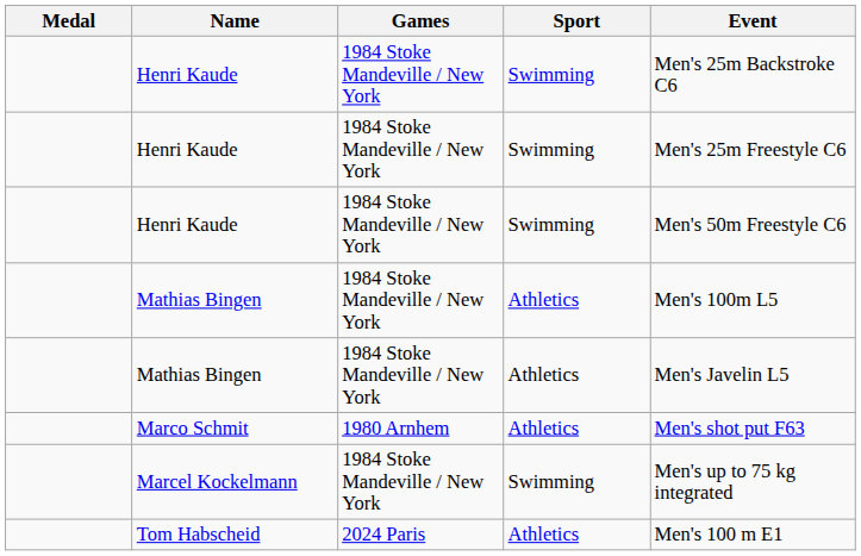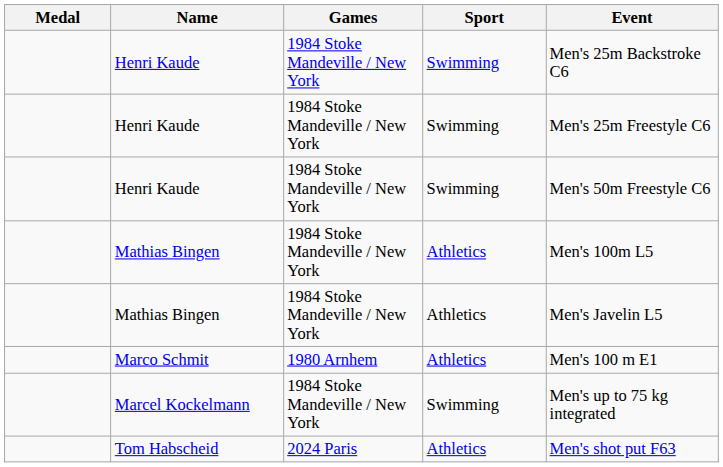 <table class="wikitable">
 <tr>
 <th style="width:6em">Medal</th>
 <th style="width:10em">Name</th>
 <th style="width:8em">Games</th>
 <th style="width:7em">Sport</th>
 <th style="width:10em">Event</th>
 </tr>
 <tr>
 <td></td>
 <td><a href='#'>Henri Kaude</a></td>
 <td><a href='#'>1984 Stoke Mandeville / New York</a></td>
 <td><a href='#'>Swimming</a></td>
 <td>Men's 25m Backstroke C6</td>
 </tr>
 <tr>
 <td></td>
 <td>Henri Kaude</td>
 <td>1984 Stoke Mandeville / New York</td>
 <td>Swimming</td>
 <td>Men's 25m Freestyle C6</td>
 </tr>
 <tr>
 <td></td>
 <td>Henri Kaude</td>
 <td>1984 Stoke Mandeville / New York</td>
 <td>Swimming</td>
 <td>Men's 50m Freestyle C6</td>
 </tr>
 <tr>
 <td></td>
 <td><a href='#'>Mathias Bingen</a></td>
 <td>1984 Stoke Mandeville / New York</td>
 <td><a href='#'>Athletics</a></td>
 <td>Men's 100m L5</td>
 </tr>
 <tr>
 <td></td>
 <td>Mathias Bingen</td>
 <td>1984 Stoke Mandeville / New York</td>
 <td>Athletics</td>
 <td>Men's Javelin L5</td>
 </tr>
 <tr>
 <td></td>
 <td><a href='#'>Marco Schmit</a></td>
 <td><a href='#'>1980 Arnhem</a></td>
 <td><a href='#'>Athletics</a></td>
-<td><a href='#'>Men's shot put F63</a></td>
+<td>Men's 100 m E1</td>
 </tr>
 <tr>
 <td></td>
 <td><a href='#'>Marcel Kockelmann</a></td>
 <td>1984 Stoke Mandeville / New York</td>
 <td>Swimming</td>
 <td>Men's up to 75 kg integrated</td>
 </tr>
 <tr>
 <td></td>
 <td><a href='#'>Tom Habscheid</a></td>
 <td><a href='#'>2024 Paris</a></td>
 <td><a href='#'>Athletics</a></td>
-<td>Men's 100 m E1</td>
+<td><a href='#'>Men's shot put F63</a></td>
 </tr>
 </table>
